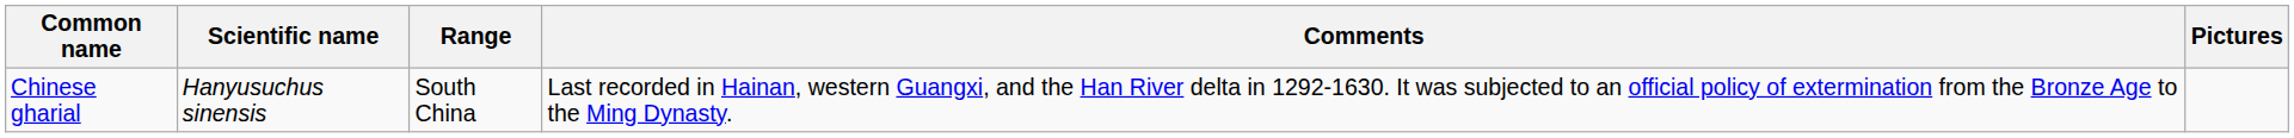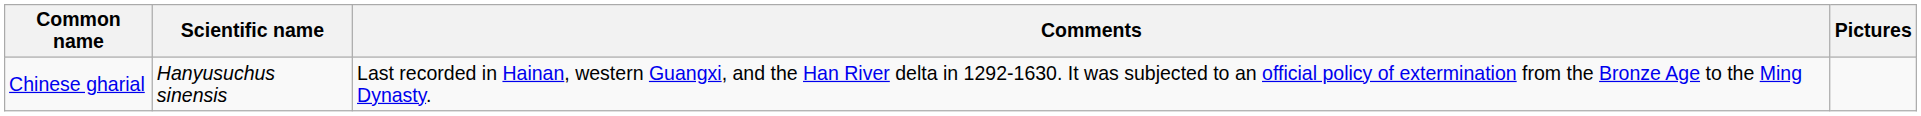 <table class="wikitable sortable">
 <tr>
 <th>Common name</th>
 <th>Scientific name</th>
-<th>Range</th>
 <th class="unsortable">Comments</th>
 <th>Pictures</th>
 </tr>
 <tr>
 <td><a href='#'>Chinese gharial</a></td>
 <td><em>Hanyusuchus sinensis</em></td>
-<td>South China</td>
 <td>Last recorded in <a href='#'>Hainan</a>, western <a href='#'>Guangxi</a>, and the <a href='#'>Han River</a> delta in 1292-1630. It was subjected to an <a href='#'>official policy of extermination</a> from the <a href='#'>Bronze Age</a> to the <a href='#'>Ming Dynasty</a>.</td>
 <td></td>
 </tr>
 </table>
